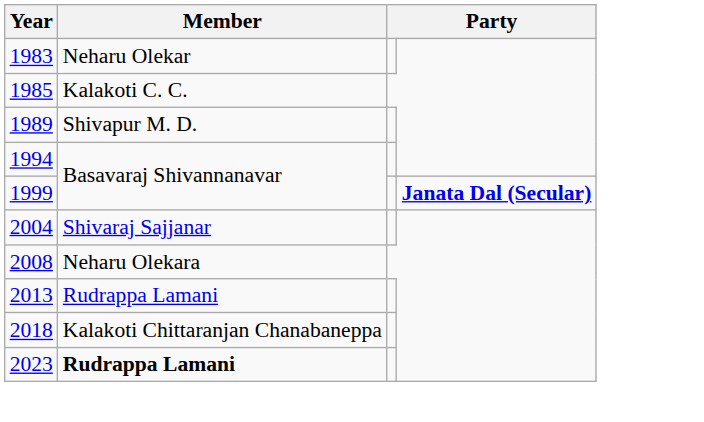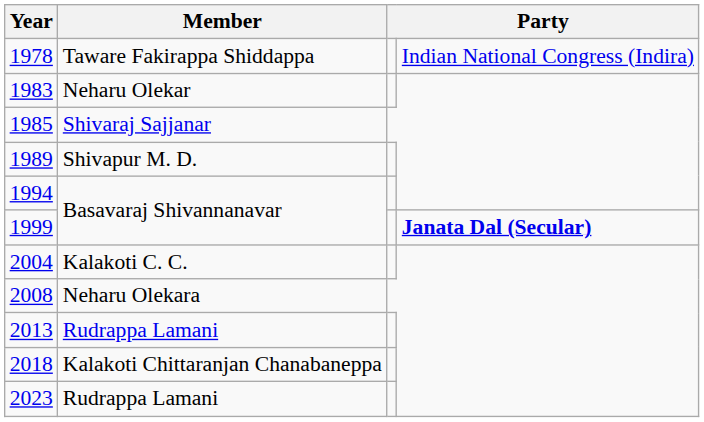 <table class="wikitable sortable">
 <tr>
 <th>Year</th>
 <th>Member</th>
 <th colspan="2">Party</th>
+</tr>
+<tr>
+<td><a href='#'>1978</a></td>
+<td>Taware Fakirappa Shiddappa</td>
+<td bgcolor=></td>
+<td><a href='#'>Indian National Congress (Indira)</a></td>
 </tr>
 <tr>
 <td><a href='#'>1983</a></td>
 <td>Neharu Olekar</td>
 <td></td>
 </tr>
 <tr>
 <td><a href='#'>1985</a></td>
-<td>Kalakoti C. C.</td>
+<td><a href='#'>Shivaraj Sajjanar</a></td>
 </tr>
 <tr>
 <td><a href='#'>1989</a></td>
 <td>Shivapur M. D.</td>
 <td></td>
 </tr>
 <tr>
 <td><a href='#'>1994</a></td>
 <td rowspan="2">Basavaraj Shivannanavar</td>
 <td></td>
 </tr>
 <tr>
 <td><a href='#'>1999</a></td>
 <td bgcolor=></td>
 <td><strong><a href='#'>Janata Dal (Secular)</a></strong></td>
 </tr>
 <tr>
 <td><a href='#'>2004</a></td>
-<td><a href='#'>Shivaraj Sajjanar</a></td>
+<td>Kalakoti C. C.</td>
 <td></td>
 </tr>
 <tr>
 <td><a href='#'>2008</a></td>
 <td>Neharu Olekara</td>
 </tr>
 <tr>
 <td><a href='#'>2013</a></td>
 <td><a href='#'>Rudrappa Lamani</a></td>
 <td></td>
 </tr>
 <tr>
 <td><a href='#'>2018</a></td>
 <td>Kalakoti Chittaranjan Chanabaneppa</td>
 <td></td>
 </tr>
 <tr>
 <td><a href='#'>2023</a></td>
-<td><strong>Rudrappa Lamani</strong></td>
+<td>Rudrappa Lamani</td>
 <td></td>
 </tr>
 </table>
